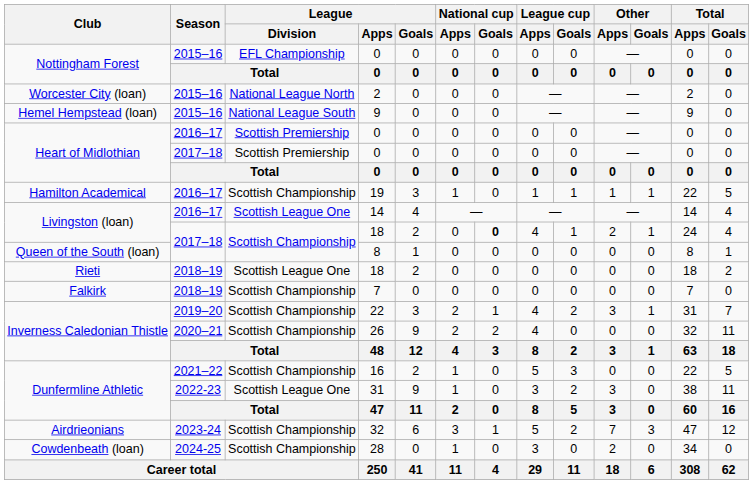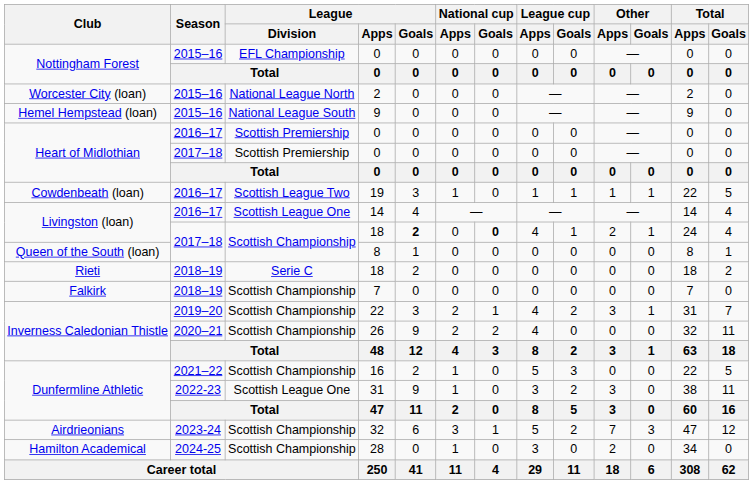 <table class="wikitable" style="text-align: center">
 <tr>
 <th rowspan="2">Club</th>
 <th rowspan="2">Season</th>
 <th colspan="3">League</th>
 <th colspan="2">National cup</th>
 <th colspan="2">League cup</th>
 <th colspan="2">Other</th>
 <th colspan="2">Total</th>
 </tr>
 <tr>
 <th>Division</th>
 <th>Apps</th>
 <th>Goals</th>
 <th>Apps</th>
 <th>Goals</th>
 <th>Apps</th>
 <th>Goals</th>
 <th>Apps</th>
 <th>Goals</th>
 <th>Apps</th>
 <th>Goals</th>
 </tr>
 <tr>
 <td rowspan="2"><a href='#'>Nottingham Forest</a></td>
 <td><a href='#'>2015–16</a></td>
 <td><a href='#'>EFL Championship</a></td>
 <td>0</td>
 <td>0</td>
 <td>0</td>
 <td>0</td>
 <td>0</td>
 <td>0</td>
 <td colspan="2">—</td>
 <td>0</td>
 <td>0</td>
 </tr>
 <tr>
 <th colspan=2>Total</th>
 <th>0</th>
 <th>0</th>
 <th>0</th>
 <th>0</th>
 <th>0</th>
 <th>0</th>
 <th>0</th>
 <th>0</th>
 <th>0</th>
 <th>0</th>
 </tr>
 <tr>
 <td><a href='#'>Worcester City</a> (loan)</td>
 <td><a href='#'>2015–16</a></td>
 <td><a href='#'>National League North</a></td>
 <td>2</td>
 <td>0</td>
 <td>0</td>
 <td>0</td>
 <td colspan="2">—</td>
 <td colspan="2">—</td>
 <td>2</td>
 <td>0</td>
 </tr>
 <tr>
 <td><a href='#'>Hemel Hempstead</a> (loan)</td>
 <td><a href='#'>2015–16</a></td>
 <td><a href='#'>National League South</a></td>
 <td>9</td>
 <td>0</td>
 <td>0</td>
 <td>0</td>
 <td colspan="2">—</td>
 <td colspan="2">—</td>
 <td>9</td>
 <td>0</td>
 </tr>
 <tr>
 <td rowspan="3"><a href='#'>Heart of Midlothian</a></td>
 <td><a href='#'>2016–17</a></td>
 <td><a href='#'>Scottish Premiership</a></td>
 <td>0</td>
 <td>0</td>
 <td>0</td>
 <td>0</td>
 <td>0</td>
 <td>0</td>
 <td colspan="2">—</td>
 <td>0</td>
 <td>0</td>
 </tr>
 <tr>
 <td><a href='#'>2017–18</a></td>
 <td>Scottish Premiership</td>
 <td>0</td>
 <td>0</td>
 <td>0</td>
 <td>0</td>
 <td>0</td>
 <td>0</td>
 <td colspan="2">—</td>
 <td>0</td>
 <td>0</td>
 </tr>
 <tr>
 <th colspan=2>Total</th>
 <th>0</th>
 <th>0</th>
 <th>0</th>
 <th>0</th>
 <th>0</th>
 <th>0</th>
 <th>0</th>
 <th>0</th>
 <th>0</th>
 <th>0</th>
 </tr>
 <tr>
-<td><a href='#'>Hamilton Academical</a></td>
+<td><a href='#'>Cowdenbeath</a> (loan)</td>
 <td><a href='#'>2016–17</a></td>
-<td>Scottish Championship</td>
+<td><a href='#'>Scottish League Two</a></td>
 <td>19</td>
 <td>3</td>
 <td>1</td>
 <td>0</td>
 <td>1</td>
 <td>1</td>
 <td>1</td>
 <td>1</td>
 <td>22</td>
 <td>5</td>
 </tr>
 <tr>
 <td rowspan="2"><a href='#'>Livingston</a> (loan)</td>
 <td><a href='#'>2016–17</a></td>
 <td><a href='#'>Scottish League One</a></td>
 <td>14</td>
 <td>4</td>
 <td colspan="2">—</td>
 <td colspan="2">—</td>
 <td colspan="2">—</td>
 <td>14</td>
 <td>4</td>
 </tr>
 <tr>
 <td rowspan="2"><a href='#'>2017–18</a></td>
 <td rowspan="2"><a href='#'>Scottish Championship</a></td>
 <td>18</td>
-<td>2</td>
+<td><strong>2</strong></td>
 <td>0</td>
 <td><strong>0</strong></td>
 <td>4</td>
 <td>1</td>
 <td>2</td>
 <td>1</td>
 <td>24</td>
 <td>4</td>
 </tr>
 <tr>
 <td><a href='#'>Queen of the South</a> (loan)</td>
 <td>8</td>
 <td>1</td>
 <td>0</td>
 <td>0</td>
 <td>0</td>
 <td>0</td>
 <td>0</td>
 <td>0</td>
 <td>8</td>
 <td>1</td>
 </tr>
 <tr>
 <td><a href='#'>Rieti</a></td>
 <td><a href='#'>2018–19</a></td>
-<td>Scottish League One</td>
+<td><a href='#'>Serie C</a></td>
 <td>18</td>
 <td>2</td>
 <td>0</td>
 <td>0</td>
 <td>0</td>
 <td>0</td>
 <td>0</td>
 <td>0</td>
 <td>18</td>
 <td>2</td>
 </tr>
 <tr>
 <td><a href='#'>Falkirk</a></td>
 <td><a href='#'>2018–19</a></td>
 <td>Scottish Championship</td>
 <td>7</td>
 <td>0</td>
 <td>0</td>
 <td>0</td>
 <td>0</td>
 <td>0</td>
 <td>0</td>
 <td>0</td>
 <td>7</td>
 <td>0</td>
 </tr>
 <tr>
 <td rowspan=3><a href='#'>Inverness Caledonian Thistle</a></td>
 <td><a href='#'>2019–20</a></td>
 <td>Scottish Championship</td>
 <td>22</td>
 <td>3</td>
 <td>2</td>
 <td>1</td>
 <td>4</td>
 <td>2</td>
 <td>3</td>
 <td>1</td>
 <td>31</td>
 <td>7</td>
 </tr>
 <tr>
 <td><a href='#'>2020–21</a></td>
 <td>Scottish Championship</td>
 <td>26</td>
 <td>9</td>
 <td>2</td>
 <td>2</td>
 <td>4</td>
 <td>0</td>
 <td>0</td>
 <td>0</td>
 <td>32</td>
 <td>11</td>
 </tr>
 <tr>
 <th colspan=2>Total</th>
 <th>48</th>
 <th>12</th>
 <th>4</th>
 <th>3</th>
 <th>8</th>
 <th>2</th>
 <th>3</th>
 <th>1</th>
 <th>63</th>
 <th>18</th>
 </tr>
 <tr>
 <td rowspan=3><a href='#'>Dunfermline Athletic</a></td>
 <td><a href='#'>2021–22</a></td>
 <td>Scottish Championship</td>
 <td>16</td>
 <td>2</td>
 <td>1</td>
 <td>0</td>
 <td>5</td>
 <td>3</td>
 <td>0</td>
 <td>0</td>
 <td>22</td>
 <td>5</td>
 </tr>
 <tr>
 <td><a href='#'>2022-23</a></td>
 <td>Scottish League One</td>
 <td>31</td>
 <td>9</td>
 <td>1</td>
 <td>0</td>
 <td>3</td>
 <td>2</td>
 <td>3</td>
 <td>0</td>
 <td>38</td>
 <td>11</td>
 </tr>
 <tr>
 <th colspan="2">Total</th>
 <th>47</th>
 <th>11</th>
 <th>2</th>
 <th>0</th>
 <th>8</th>
 <th>5</th>
 <th>3</th>
 <th>0</th>
 <th>60</th>
 <th>16</th>
 </tr>
 <tr>
 <td><a href='#'>Airdrieonians</a></td>
 <td><a href='#'>2023-24</a></td>
 <td>Scottish Championship</td>
 <td>32</td>
 <td>6</td>
 <td>3</td>
 <td>1</td>
 <td>5</td>
 <td>2</td>
 <td>7</td>
 <td>3</td>
 <td>47</td>
 <td>12</td>
 </tr>
 <tr>
-<td><a href='#'>Cowdenbeath</a> (loan)</td>
+<td><a href='#'>Hamilton Academical</a></td>
 <td><a href='#'>2024-25</a></td>
 <td>Scottish Championship</td>
 <td>28</td>
 <td>0</td>
 <td>1</td>
 <td>0</td>
 <td>3</td>
 <td>0</td>
 <td>2</td>
 <td>0</td>
 <td>34</td>
 <td>0</td>
 </tr>
 <tr>
 <th colspan="3">Career total</th>
 <th>250</th>
 <th>41</th>
 <th>11</th>
 <th>4</th>
 <th>29</th>
 <th>11</th>
 <th>18</th>
 <th>6</th>
 <th>308</th>
 <th>62</th>
 </tr>
 </table>
